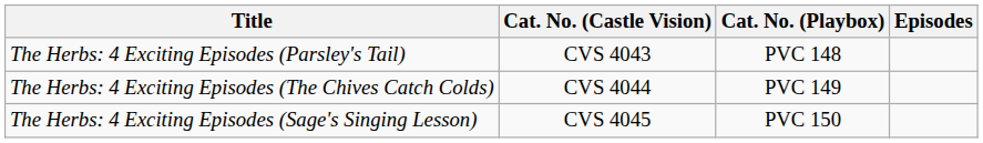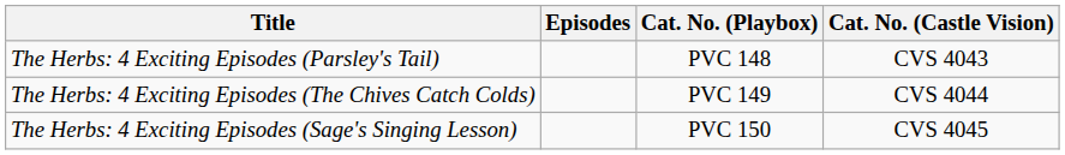 <table class="wikitable">
 <tr>
 <th>Title</th>
+<th>Episodes</th>
+<th>Cat. No. (Playbox)</th>
 <th>Cat. No. (Castle Vision)</th>
-<th>Cat. No. (Playbox)</th>
-<th>Episodes</th>
 </tr>
 <tr>
 <td><em>The Herbs: 4 Exciting Episodes (Parsley's Tail)</em></td>
+<td align="center"></td>
+<td align="center">PVC 148</td>
 <td align="center">CVS 4043</td>
-<td align="center">PVC 148</td>
-<td align="center"></td>
 </tr>
 <tr>
 <td><em>The Herbs: 4 Exciting Episodes (The Chives Catch Colds)</em></td>
+<td align="center"></td>
+<td align="center">PVC 149</td>
 <td align="center">CVS 4044</td>
-<td align="center">PVC 149</td>
-<td align="center"></td>
 </tr>
 <tr>
 <td><em>The Herbs: 4 Exciting Episodes (Sage's Singing Lesson)</em></td>
+<td align="center"></td>
+<td align="center">PVC 150</td>
 <td align="center">CVS 4045</td>
-<td align="center">PVC 150</td>
-<td align="center"></td>
 </tr>
 </table>
